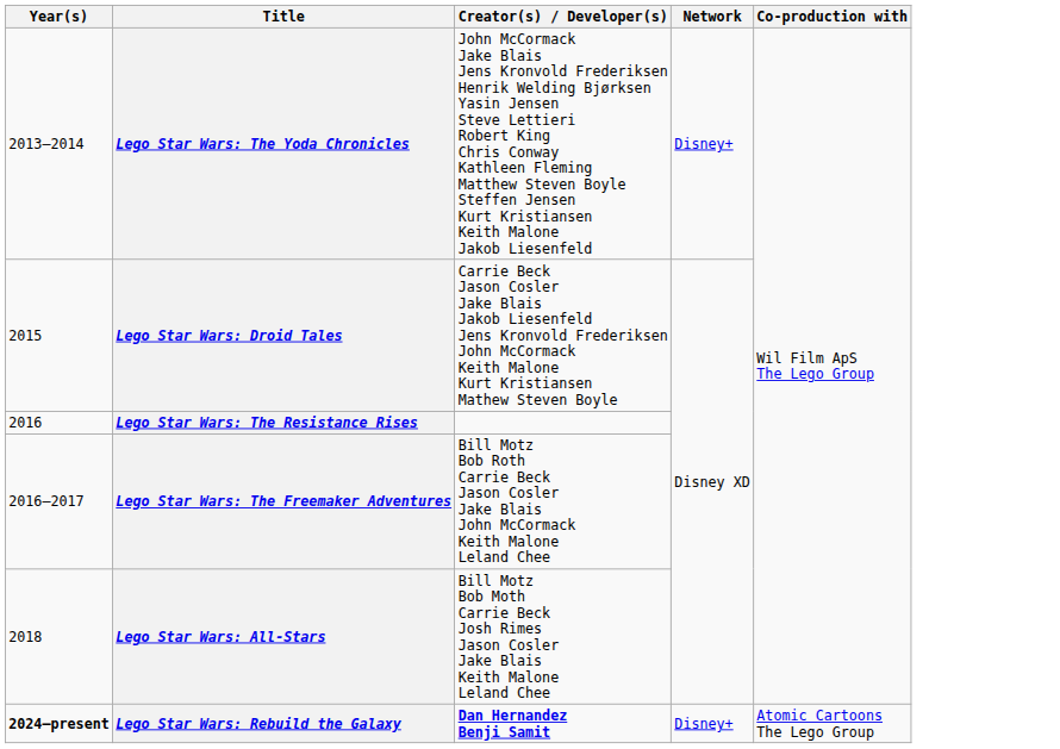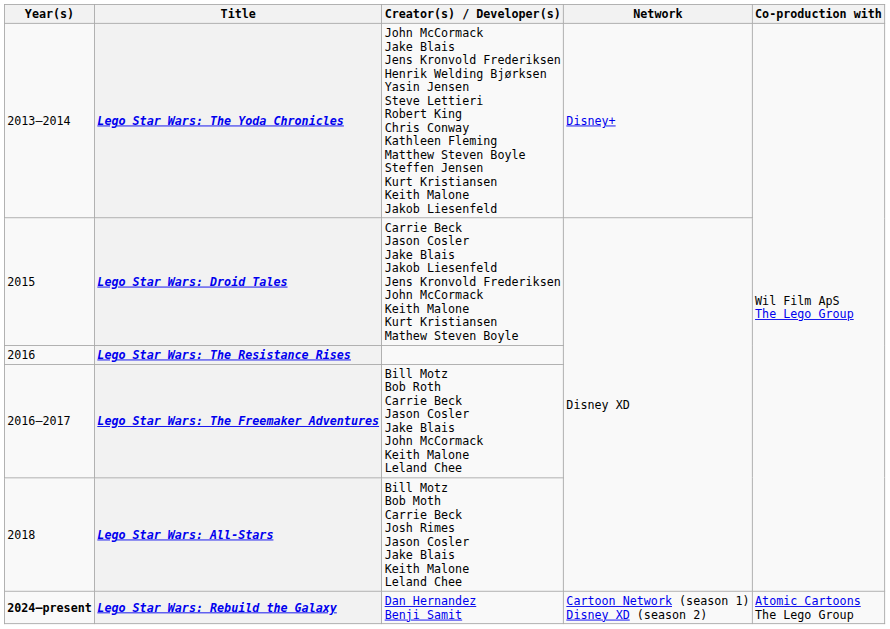 <table class="wikitable sortable">
 <tr>
 <th>Year(s)</th>
 <th>Title</th>
 <th>Creator(s) / Developer(s)</th>
 <th>Network</th>
 <th>Co-production with</th>
 </tr>
 <tr>
 <td style="text-align:left">2013–2014</td>
 <th scope="row" style="text-align:left"><em><a href='#'>Lego Star Wars: The Yoda Chronicles</a></em></th>
 <td>John McCormack<br>Jake Blais<br>Jens Kronvold Frederiksen<br>Henrik Welding Bjørksen<br>Yasin Jensen<br>Steve Lettieri<br>Robert King<br>Chris Conway<br>Kathleen Fleming<br>Matthew Steven Boyle<br>Steffen Jensen<br>Kurt Kristiansen<br>Keith Malone<br>Jakob Liesenfeld</td>
 <td><a href='#'>Disney+</a></td>
 <td rowspan="5">Wil Film ApS<br><a href='#'>The Lego Group</a></td>
 </tr>
 <tr>
 <td style="text-align:left">2015</td>
 <th scope="row" style="text-align:left"><em><a href='#'>Lego Star Wars: Droid Tales</a></em></th>
 <td>Carrie Beck<br>Jason Cosler<br>Jake Blais<br>Jakob Liesenfeld<br>Jens Kronvold Frederiksen<br>John McCormack<br>Keith Malone<br>Kurt Kristiansen<br>Mathew Steven Boyle</td>
 <td rowspan="4">Disney XD</td>
 </tr>
 <tr>
 <td style="text-align:left">2016</td>
 <th scope="row" style="text-align:left"><em><a href='#'>Lego Star Wars: The Resistance Rises</a></em></th>
 <td></td>
 </tr>
 <tr>
 <td style="text-align:left">2016–2017</td>
 <th scope="row" style="text-align:left"><em><a href='#'>Lego Star Wars: The Freemaker Adventures</a></em></th>
 <td>Bill Motz<br>Bob Roth<br>Carrie Beck<br>Jason Cosler<br>Jake Blais<br>John McCormack<br>Keith Malone<br>Leland Chee</td>
 </tr>
 <tr>
 <td style="text-align:left">2018</td>
 <th scope="row" style="text-align:left"><em><a href='#'>Lego Star Wars: All-Stars</a></em></th>
 <td>Bill Motz<br>Bob Moth<br>Carrie Beck<br>Josh Rimes<br>Jason Cosler<br>Jake Blais<br>Keith Malone<br>Leland Chee</td>
 </tr>
 <tr>
 <td style="text-align:left"><strong>2024–present</strong></td>
 <th scope="row" style="text-align:left"><em><a href='#'>Lego Star Wars: Rebuild the Galaxy</a></em></th>
-<td><strong><a href='#'>Dan Hernandez</a><br><a href='#'>Benji Samit</a></strong></td>
-<td><a href='#'>Disney+</a></td>
+<td><a href='#'>Dan Hernandez</a><br><a href='#'>Benji Samit</a></td>
+<td><a href='#'>Cartoon Network</a> (season 1)<br><a href='#'>Disney XD</a> (season 2)</td>
 <td><a href='#'>Atomic Cartoons</a><br>The Lego Group</td>
 </tr>
 </table>
